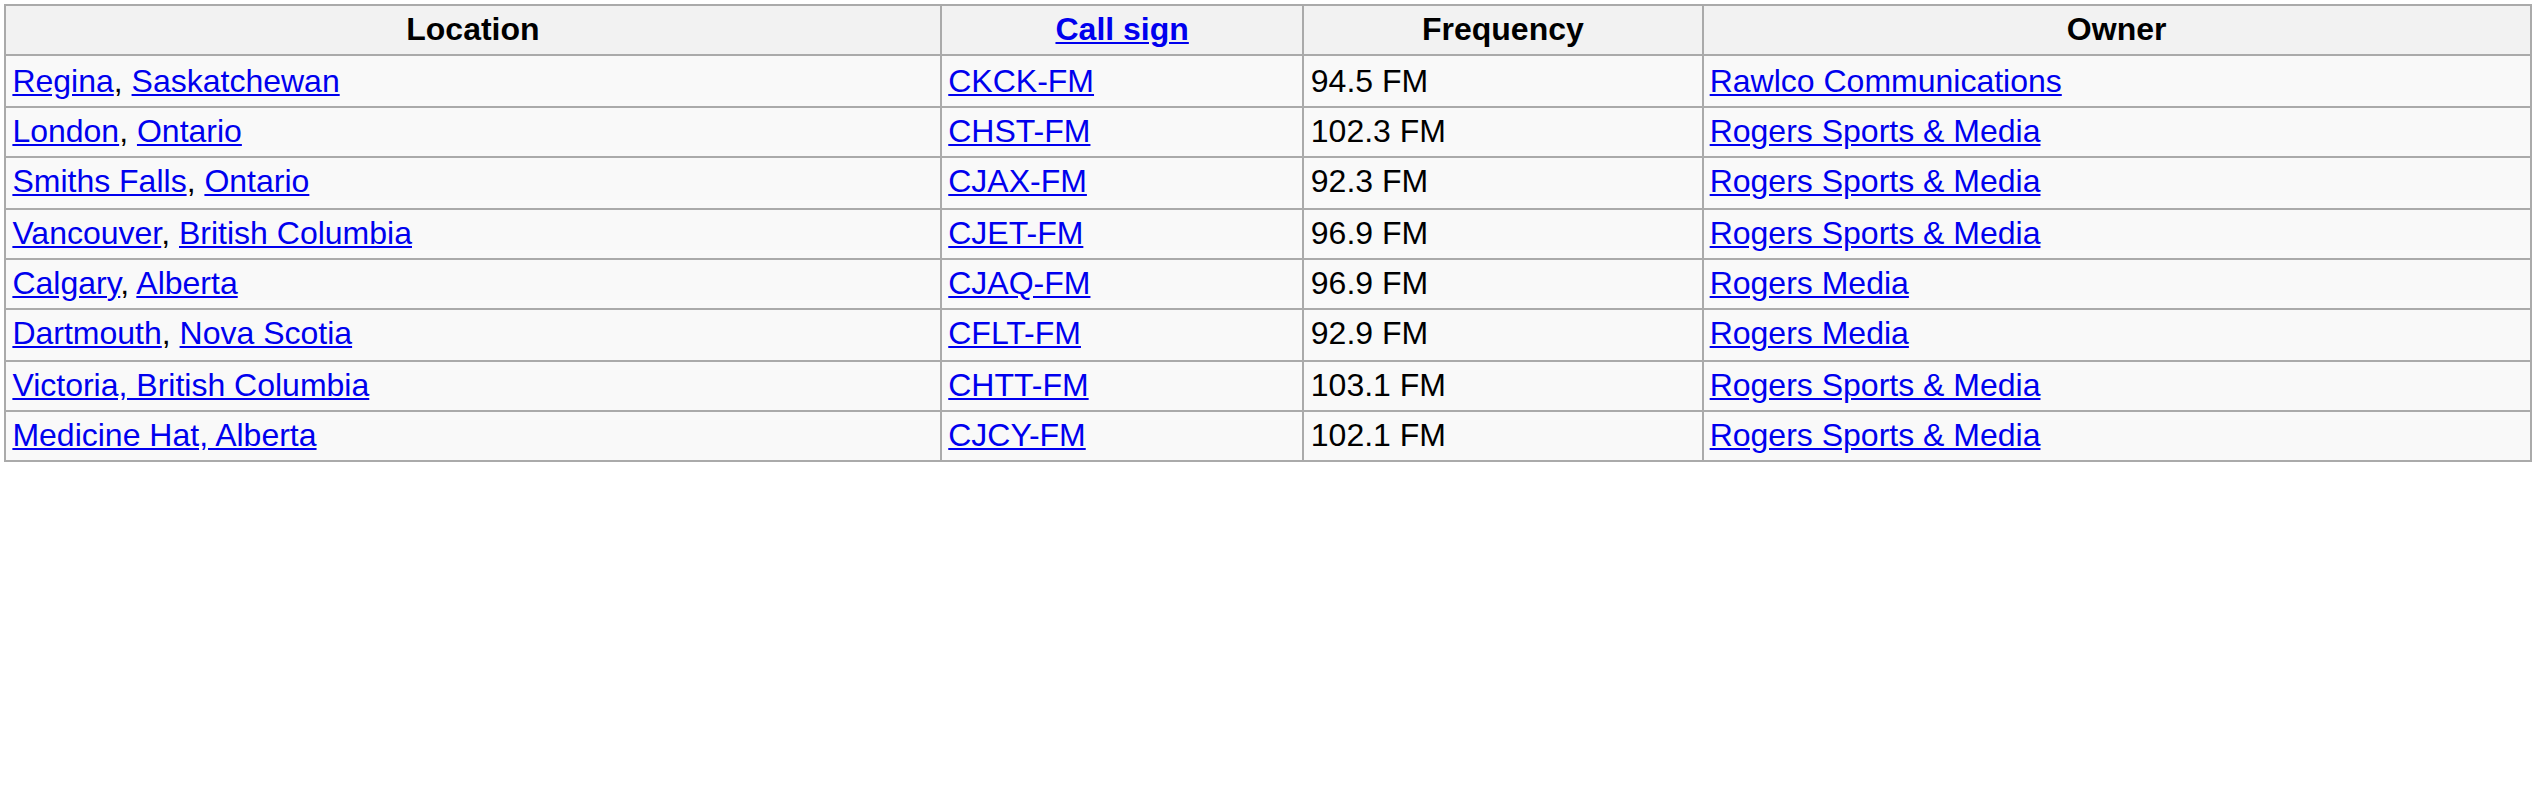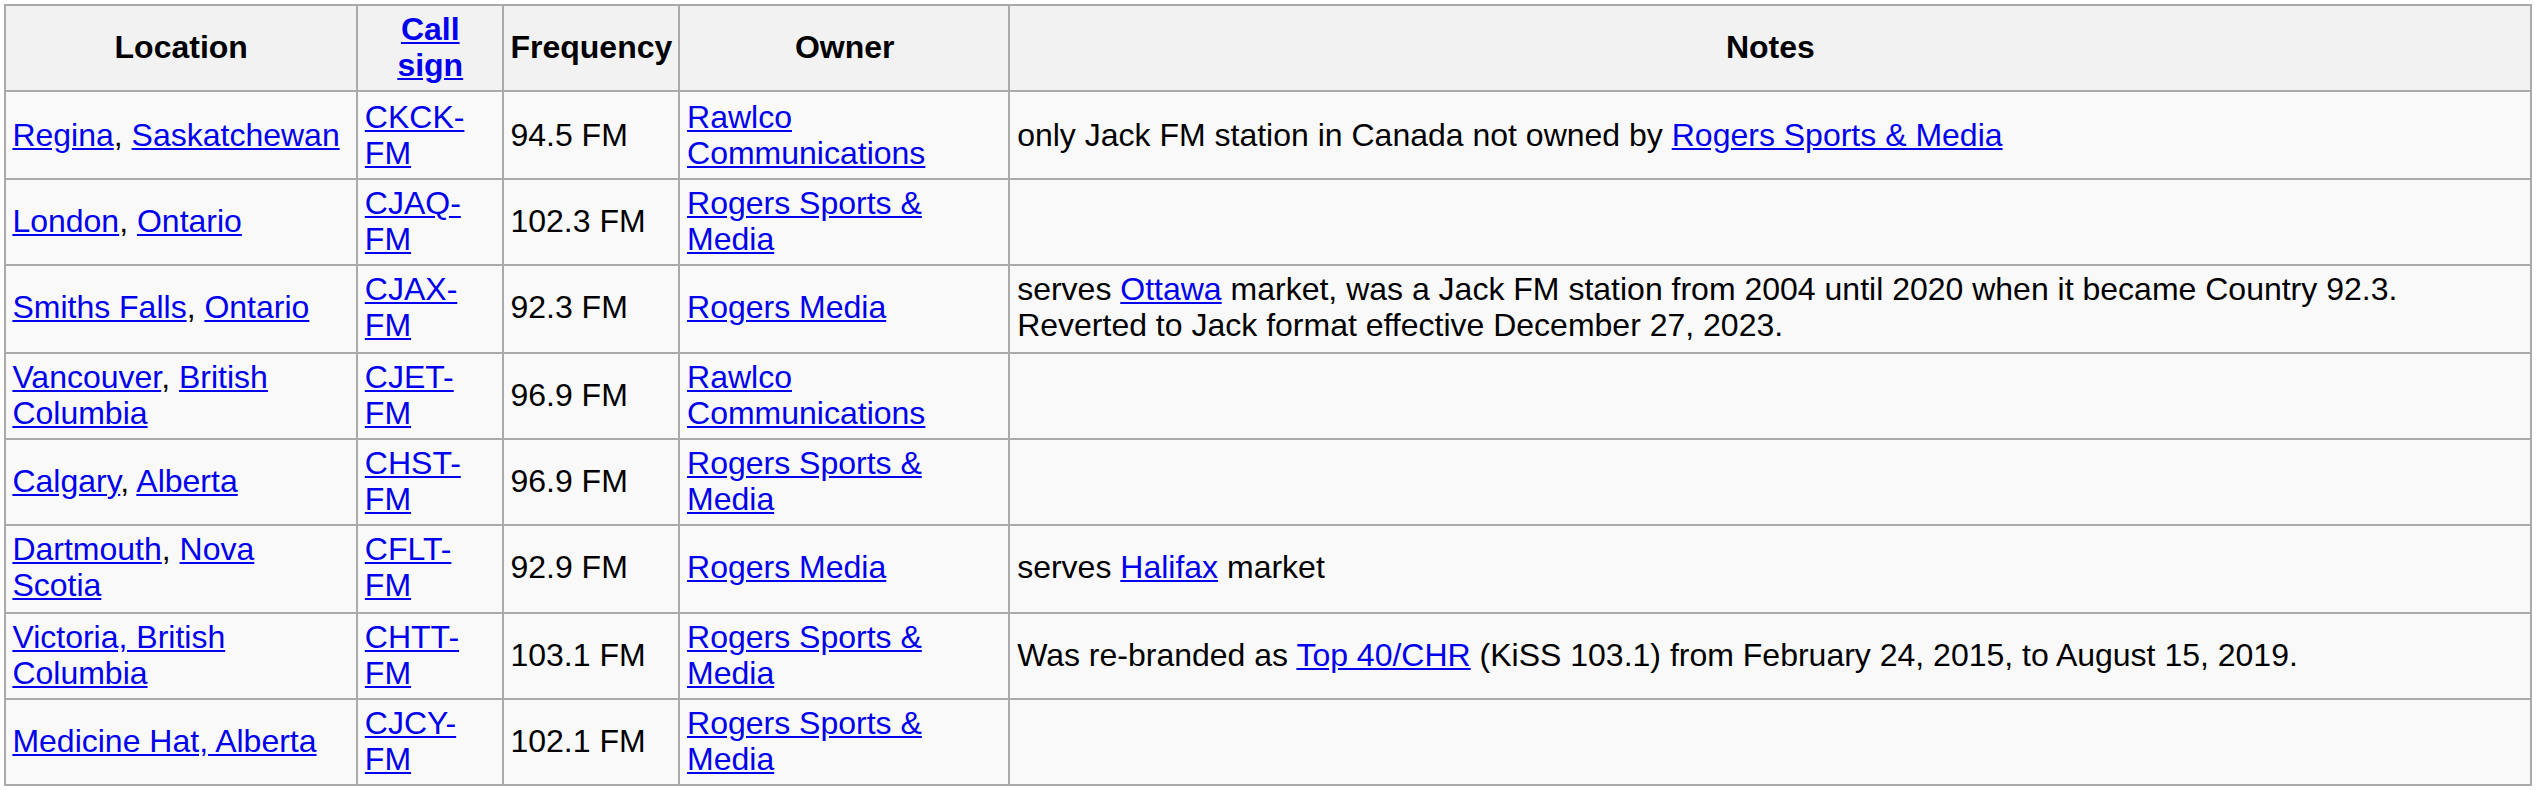 <table class="wikitable sortable" style="width:100%;">
 <tr>
 <th>Location</th>
 <th><a href='#'>Call sign</a></th>
 <th>Frequency</th>
 <th>Owner</th>
+<th>Notes</th>
 </tr>
 <tr>
 <td><a href='#'>Regina</a>, <a href='#'>Saskatchewan</a></td>
 <td><a href='#'>CKCK-FM</a></td>
 <td>94.5 FM</td>
 <td><a href='#'>Rawlco Communications</a></td>
+<td>only Jack FM station in Canada not owned by <a href='#'>Rogers Sports & Media</a></td>
 </tr>
 <tr>
 <td><a href='#'>London</a>, <a href='#'>Ontario</a></td>
-<td><a href='#'>CHST-FM</a></td>
+<td><a href='#'>CJAQ-FM</a></td>
 <td>102.3 FM</td>
 <td><a href='#'>Rogers Sports & Media</a></td>
+<td></td>
 </tr>
 <tr>
 <td><a href='#'>Smiths Falls</a>, <a href='#'>Ontario</a></td>
 <td><a href='#'>CJAX-FM</a></td>
 <td>92.3 FM</td>
-<td><a href='#'>Rogers Sports & Media</a></td>
+<td><a href='#'>Rogers Media</a></td>
+<td>serves <a href='#'>Ottawa</a> market, was a Jack FM station from 2004 until 2020 when it became Country 92.3. Reverted to Jack format effective December 27, 2023.</td>
 </tr>
 <tr>
 <td><a href='#'>Vancouver</a>, <a href='#'>British Columbia</a></td>
 <td><a href='#'>CJET-FM</a></td>
 <td>96.9 FM</td>
-<td><a href='#'>Rogers Sports & Media</a></td>
+<td><a href='#'>Rawlco Communications</a></td>
+<td></td>
 </tr>
 <tr>
 <td><a href='#'>Calgary</a>, <a href='#'>Alberta</a></td>
-<td><a href='#'>CJAQ-FM</a></td>
+<td><a href='#'>CHST-FM</a></td>
 <td>96.9 FM</td>
-<td><a href='#'>Rogers Media</a></td>
+<td><a href='#'>Rogers Sports & Media</a></td>
+<td></td>
 </tr>
 <tr>
 <td><a href='#'>Dartmouth</a>, <a href='#'>Nova Scotia</a></td>
 <td><a href='#'>CFLT-FM</a></td>
 <td>92.9 FM</td>
 <td><a href='#'>Rogers Media</a></td>
+<td>serves <a href='#'>Halifax</a> market</td>
 </tr>
 <tr>
 <td><a href='#'>Victoria, British Columbia</a></td>
 <td><a href='#'>CHTT-FM</a></td>
 <td>103.1 FM</td>
 <td><a href='#'>Rogers Sports & Media</a></td>
+<td>Was re-branded as <a href='#'>Top 40/CHR</a> (KiSS 103.1) from February 24, 2015, to August 15, 2019.</td>
 </tr>
 <tr>
 <td><a href='#'>Medicine Hat, Alberta</a></td>
 <td><a href='#'>CJCY-FM</a></td>
 <td>102.1 FM</td>
 <td><a href='#'>Rogers Sports & Media</a></td>
+<td></td>
 </tr>
 </table>
